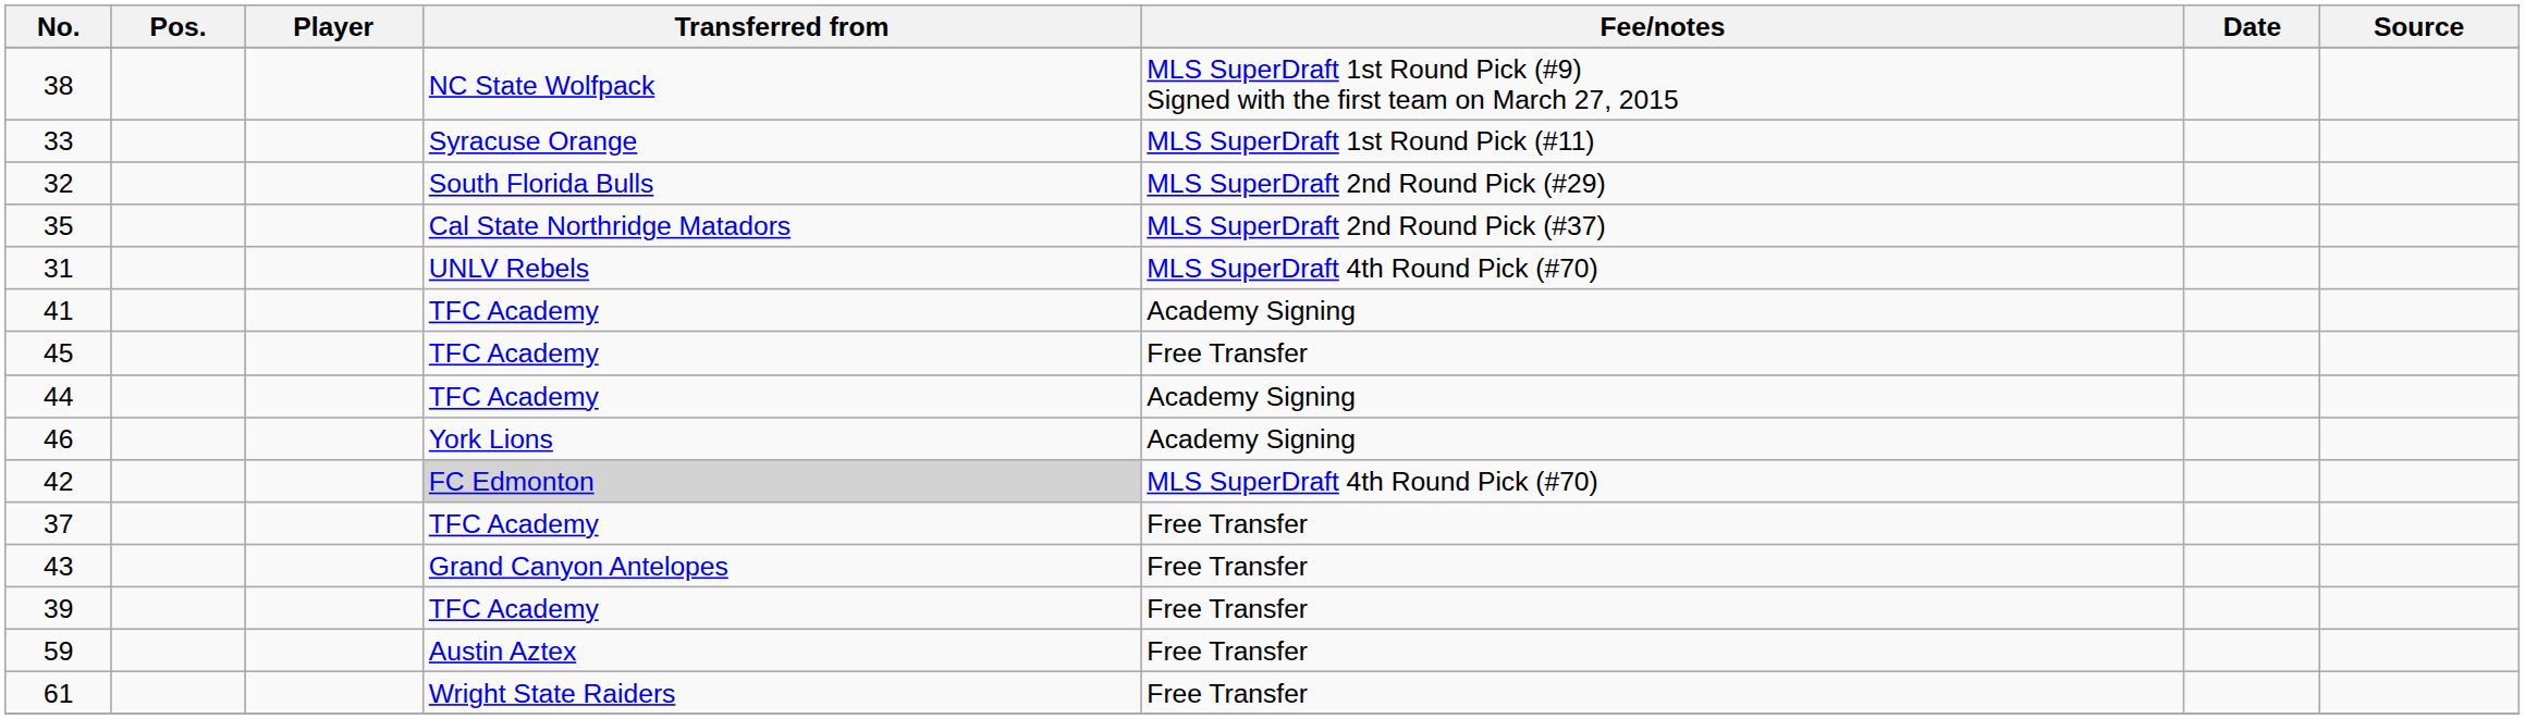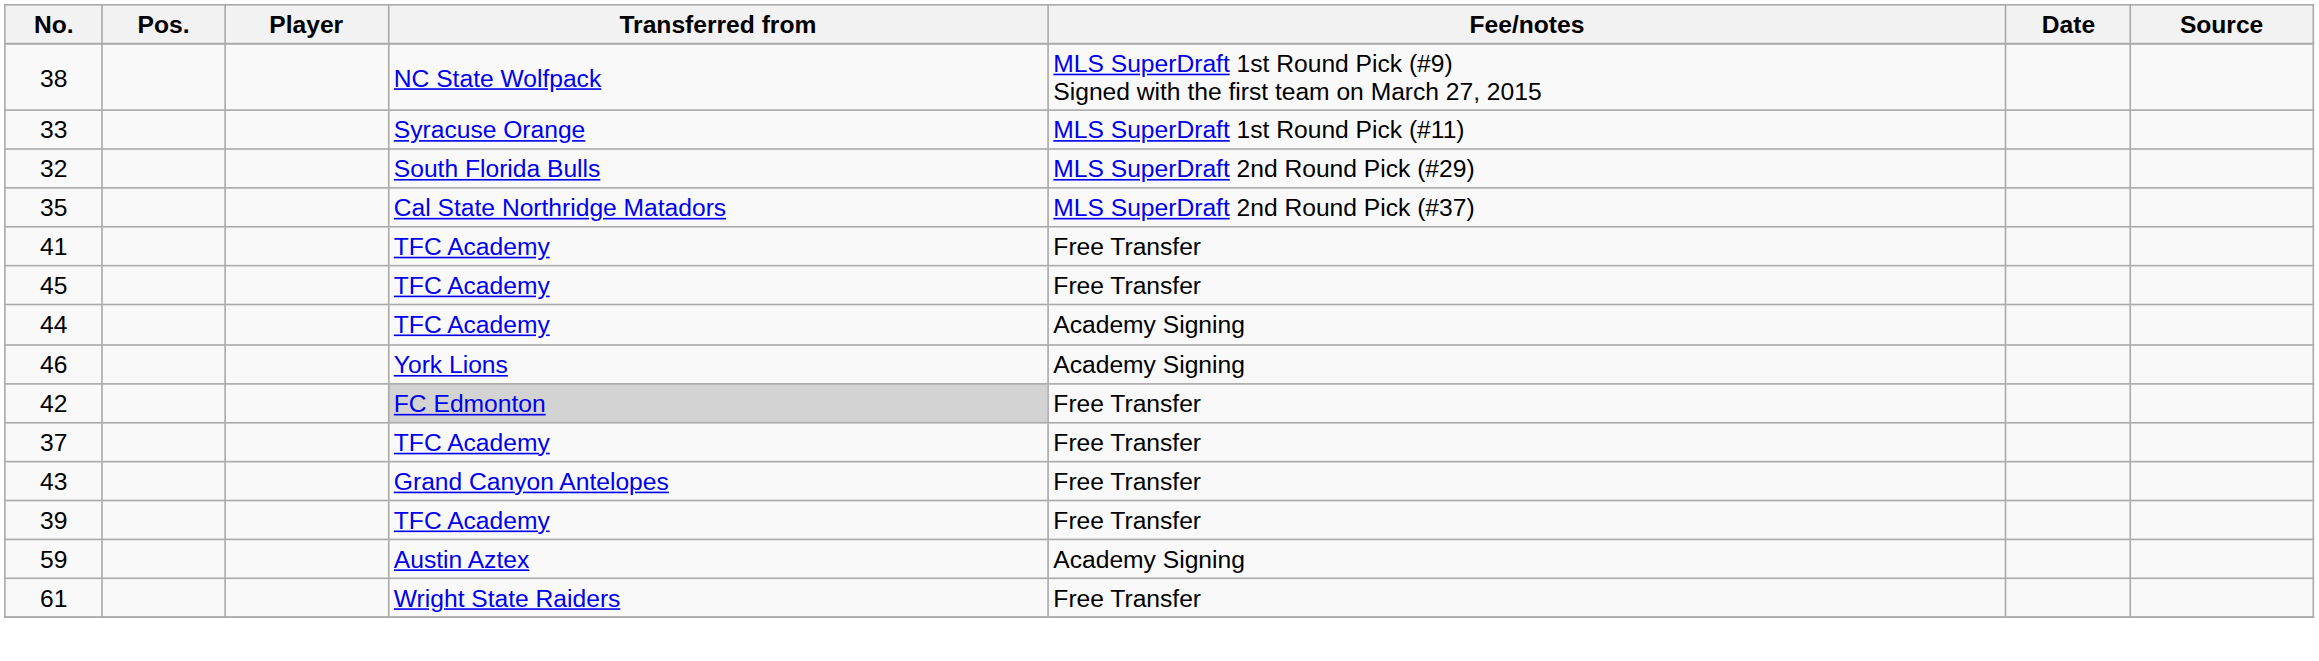 <table class="wikitable sortable" style="width:90%; text-align:center; font-size:95%; text-align:left;">
 <tr>
 <th><strong>No.</strong></th>
 <th><strong>Pos.</strong></th>
 <th><strong>Player</strong></th>
 <th><strong>Transferred from</strong></th>
 <th><strong>Fee/notes</strong></th>
 <th><strong>Date</strong></th>
 <th><strong>Source</strong></th>
 </tr>
 <tr>
 </tr>
 <tr>
 <td align=center>38</td>
 <td align=center></td>
 <td></td>
 <td> <a href='#'>NC State Wolfpack</a></td>
 <td><a href='#'>MLS SuperDraft</a> 1st Round Pick (#9)<br>Signed with the first team on March 27, 2015</td>
 <td></td>
 <td></td>
 </tr>
 <tr>
 <td align=center>33</td>
 <td align=center></td>
 <td></td>
 <td> <a href='#'>Syracuse Orange</a></td>
 <td><a href='#'>MLS SuperDraft</a> 1st Round Pick (#11)</td>
 <td></td>
 <td></td>
 </tr>
 <tr>
 <td align=center>32</td>
 <td align=center></td>
 <td></td>
 <td> <a href='#'>South Florida Bulls</a></td>
 <td><a href='#'>MLS SuperDraft</a> 2nd Round Pick (#29)</td>
 <td></td>
 <td></td>
 </tr>
 <tr>
 <td align=center>35</td>
 <td align=center></td>
 <td></td>
 <td> <a href='#'>Cal State Northridge Matadors</a></td>
 <td><a href='#'>MLS SuperDraft</a> 2nd Round Pick (#37)</td>
 <td></td>
 <td></td>
 </tr>
 <tr>
-<td align=center>31</td>
-<td align=center></td>
-<td></td>
-<td> <a href='#'>UNLV Rebels</a></td>
-<td><a href='#'>MLS SuperDraft</a> 4th Round Pick (#70)</td>
-<td></td>
-<td></td>
-</tr>
-<tr>
 <td align=center>41</td>
 <td align=center></td>
 <td></td>
 <td> <a href='#'>TFC Academy</a></td>
-<td>Academy Signing</td>
+<td>Free Transfer</td>
 <td></td>
 <td></td>
 </tr>
 <tr>
 <td align=center>45</td>
 <td align=center></td>
 <td></td>
 <td> <a href='#'>TFC Academy</a></td>
 <td>Free Transfer</td>
 <td></td>
 <td></td>
 </tr>
 <tr>
 <td align=center>44</td>
 <td align=center></td>
 <td></td>
 <td> <a href='#'>TFC Academy</a></td>
 <td>Academy Signing</td>
 <td></td>
 <td></td>
 </tr>
 <tr>
 <td align=center>46</td>
 <td align=center></td>
 <td></td>
 <td> <a href='#'>York Lions</a></td>
 <td>Academy Signing</td>
 <td></td>
 <td></td>
 </tr>
 <tr>
 <td align=center>42</td>
 <td align=center></td>
 <td></td>
 <td style="background: lightgrey;"> <a href='#'>FC Edmonton</a></td>
-<td><a href='#'>MLS SuperDraft</a> 4th Round Pick (#70)</td>
+<td>Free Transfer</td>
 <td></td>
 <td></td>
 </tr>
 <tr>
 <td align=center>37</td>
 <td align=center></td>
 <td></td>
 <td> <a href='#'>TFC Academy</a></td>
 <td>Free Transfer</td>
 <td></td>
 <td></td>
 </tr>
 <tr>
 <td align=center>43</td>
 <td align=center></td>
 <td></td>
 <td> <a href='#'>Grand Canyon Antelopes</a></td>
 <td>Free Transfer</td>
 <td></td>
 <td></td>
 </tr>
 <tr>
 <td align=center>39</td>
 <td align=center></td>
 <td></td>
 <td> <a href='#'>TFC Academy</a></td>
 <td>Free Transfer</td>
 <td></td>
 <td></td>
 </tr>
 <tr>
 <td align=center>59</td>
 <td align=center></td>
 <td></td>
 <td> <a href='#'>Austin Aztex</a></td>
-<td>Free Transfer</td>
+<td>Academy Signing</td>
 <td></td>
 <td></td>
 </tr>
 <tr>
 <td align=center>61</td>
 <td align=center></td>
 <td></td>
 <td> <a href='#'>Wright State Raiders</a></td>
 <td>Free Transfer</td>
 <td></td>
 <td></td>
 </tr>
 <tr>
 </tr>
 </table>
